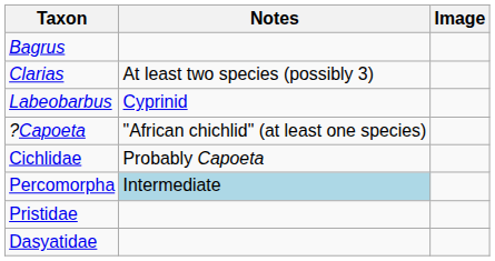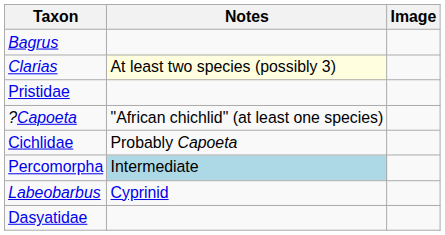 <table class="wikitable">
 <tr>
 <th>Taxon</th>
 <th>Notes</th>
 <th>Image</th>
 </tr>
 <tr>
 <td><em><a href='#'>Bagrus</a></em></td>
 <td></td>
 <td></td>
 </tr>
 <tr>
 <td><em><a href='#'>Clarias</a></em></td>
-<td>At least two species (possibly 3)</td>
+<td style="background: lightyellow;">At least two species (possibly 3)</td>
 <td></td>
 </tr>
 <tr>
-<td><em><a href='#'>Labeobarbus</a></em></td>
-<td><a href='#'>Cyprinid</a></td>
+<td><a href='#'>Pristidae</a></td>
+<td></td>
 <td></td>
 </tr>
 <tr>
 <td><em> ?<a href='#'>Capoeta</a></em></td>
 <td>"African chichlid" (at least one species)</td>
 <td></td>
 </tr>
 <tr>
 <td><a href='#'>Cichlidae</a></td>
 <td>Probably <em>Capoeta</em></td>
 <td></td>
 </tr>
 <tr>
 <td><a href='#'>Percomorpha</a></td>
 <td style="background: lightblue;">Intermediate</td>
 <td></td>
 </tr>
 <tr>
-<td><a href='#'>Pristidae</a></td>
-<td></td>
+<td><em><a href='#'>Labeobarbus</a></em></td>
+<td><a href='#'>Cyprinid</a></td>
 <td></td>
 </tr>
 <tr>
 <td><a href='#'>Dasyatidae</a></td>
 <td></td>
 <td></td>
 </tr>
 </table>
